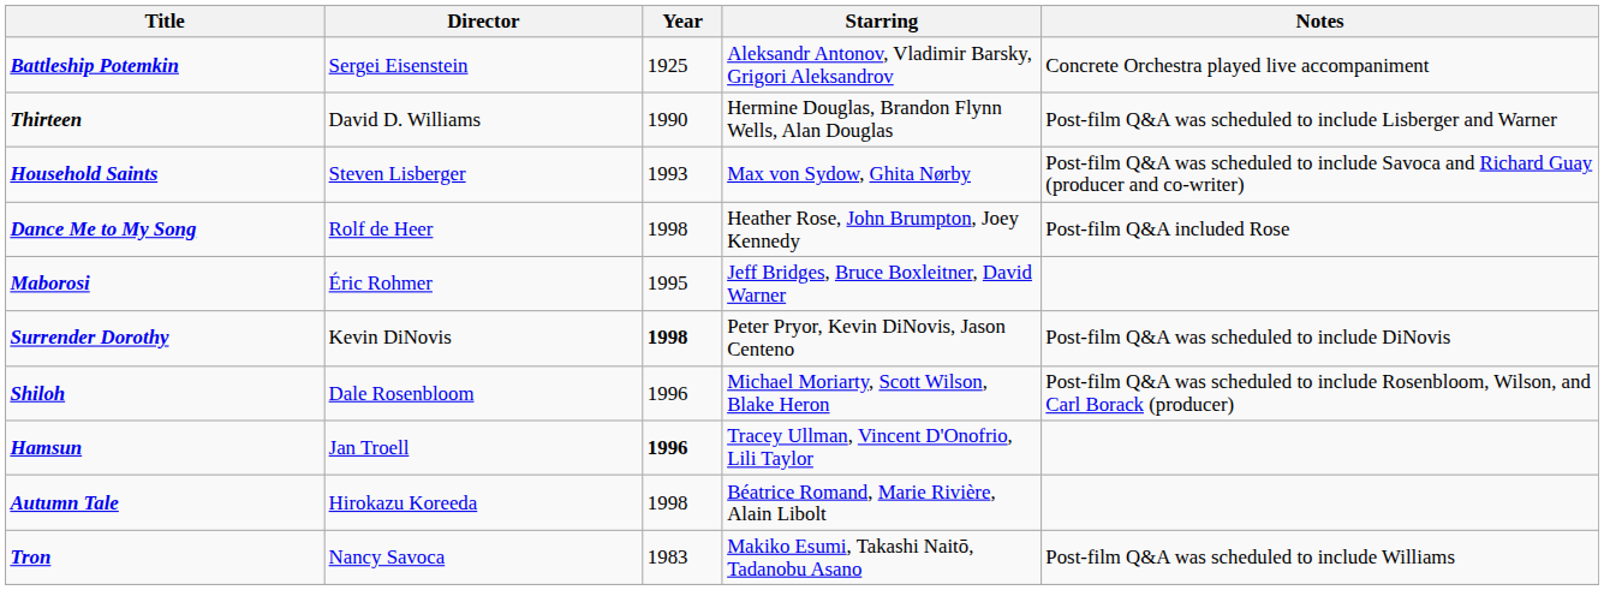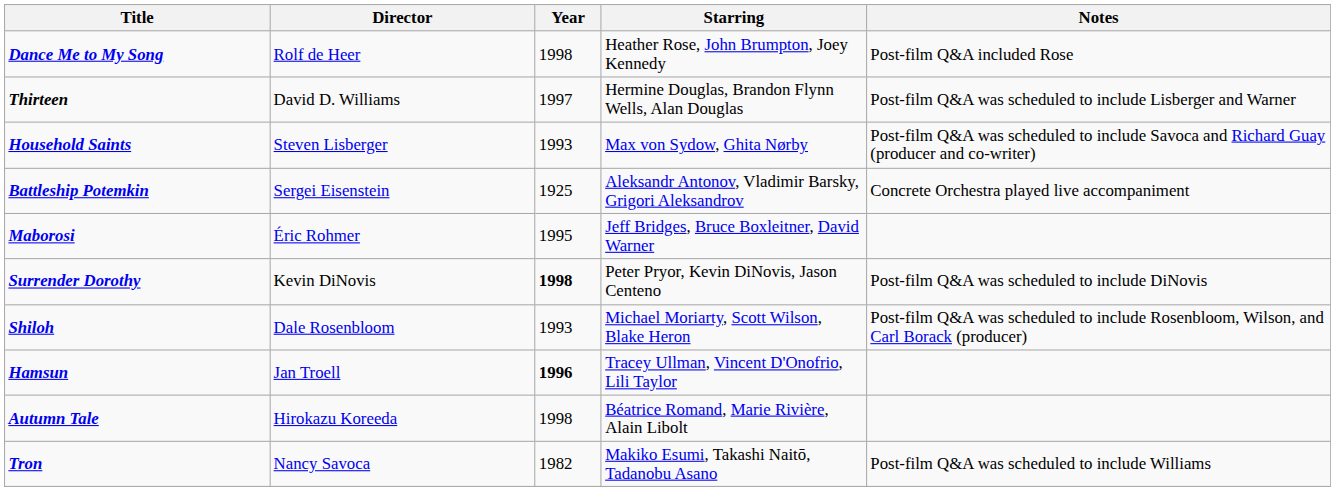 <table class="wikitable sortable" style="width:100%;">
 <tr>
 <th style="width:20%;">Title</th>
 <th style="width:20%;">Director</th>
 <th style="width:5%;">Year</th>
 <th style="width:20%;">Starring</th>
 <th style="width:35%;">Notes</th>
 </tr>
 <tr>
-<td><strong><em><a href='#'>Battleship Potemkin</a></em></strong></td>
-<td><a href='#'>Sergei Eisenstein</a></td>
-<td>1925</td>
-<td><a href='#'>Aleksandr Antonov</a>, Vladimir Barsky, <a href='#'>Grigori Aleksandrov</a></td>
-<td>Concrete Orchestra played live accompaniment</td>
+<td><strong><em><a href='#'>Dance Me to My Song</a></em></strong></td>
+<td><a href='#'>Rolf de Heer</a></td>
+<td>1998</td>
+<td>Heather Rose, <a href='#'>John Brumpton</a>, Joey Kennedy</td>
+<td>Post-film Q&A included Rose</td>
 </tr>
 <tr>
 <td><strong><em>Thirteen</em></strong></td>
 <td>David D. Williams</td>
-<td>1990</td>
+<td>1997</td>
 <td>Hermine Douglas, Brandon Flynn Wells, Alan Douglas</td>
 <td>Post-film Q&A was scheduled to include Lisberger and Warner</td>
 </tr>
 <tr>
 <td><strong><em><a href='#'>Household Saints</a></em></strong></td>
 <td><a href='#'>Steven Lisberger</a></td>
 <td>1993</td>
 <td><a href='#'>Max von Sydow</a>, <a href='#'>Ghita Nørby</a></td>
 <td>Post-film Q&A was scheduled to include Savoca and <a href='#'>Richard Guay</a> (producer and co-writer)</td>
 </tr>
 <tr>
-<td><strong><em><a href='#'>Dance Me to My Song</a></em></strong></td>
-<td><a href='#'>Rolf de Heer</a></td>
-<td>1998</td>
-<td>Heather Rose, <a href='#'>John Brumpton</a>, Joey Kennedy</td>
-<td>Post-film Q&A included Rose</td>
+<td><strong><em><a href='#'>Battleship Potemkin</a></em></strong></td>
+<td><a href='#'>Sergei Eisenstein</a></td>
+<td>1925</td>
+<td><a href='#'>Aleksandr Antonov</a>, Vladimir Barsky, <a href='#'>Grigori Aleksandrov</a></td>
+<td>Concrete Orchestra played live accompaniment</td>
 </tr>
 <tr>
 <td><strong><em><a href='#'>Maborosi</a></em></strong></td>
 <td><a href='#'>Éric Rohmer</a></td>
 <td>1995</td>
 <td><a href='#'>Jeff Bridges</a>, <a href='#'>Bruce Boxleitner</a>, <a href='#'>David Warner</a></td>
 <td></td>
 </tr>
 <tr>
 <td><strong><em><a href='#'>Surrender Dorothy</a></em></strong></td>
 <td>Kevin DiNovis</td>
 <td><strong>1998</strong></td>
 <td>Peter Pryor, Kevin DiNovis, Jason Centeno</td>
 <td>Post-film Q&A was scheduled to include DiNovis</td>
 </tr>
 <tr>
 <td><strong><em><a href='#'>Shiloh</a></em></strong></td>
 <td><a href='#'>Dale Rosenbloom</a></td>
-<td>1996</td>
+<td>1993</td>
 <td><a href='#'>Michael Moriarty</a>, <a href='#'>Scott Wilson</a>, <a href='#'>Blake Heron</a></td>
 <td>Post-film Q&A was scheduled to include Rosenbloom, Wilson, and <a href='#'>Carl Borack</a> (producer)</td>
 </tr>
 <tr>
 <td><strong><em><a href='#'>Hamsun</a></em></strong></td>
 <td><a href='#'>Jan Troell</a></td>
 <td><strong>1996</strong></td>
 <td><a href='#'>Tracey Ullman</a>, <a href='#'>Vincent D'Onofrio</a>, <a href='#'>Lili Taylor</a></td>
 <td></td>
 </tr>
 <tr>
 <td><strong><em><a href='#'>Autumn Tale</a></em></strong></td>
 <td><a href='#'>Hirokazu Koreeda</a></td>
 <td>1998</td>
 <td><a href='#'>Béatrice Romand</a>, <a href='#'>Marie Rivière</a>, Alain Libolt</td>
 <td></td>
 </tr>
 <tr>
 <td><strong><em><a href='#'>Tron</a></em></strong></td>
 <td><a href='#'>Nancy Savoca</a></td>
-<td>1983</td>
+<td>1982</td>
 <td><a href='#'>Makiko Esumi</a>, Takashi Naitō, <a href='#'>Tadanobu Asano</a></td>
 <td>Post-film Q&A was scheduled to include Williams</td>
 </tr>
 <tr>
 </tr>
 </table>
